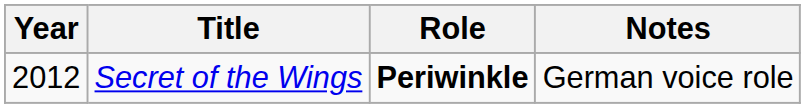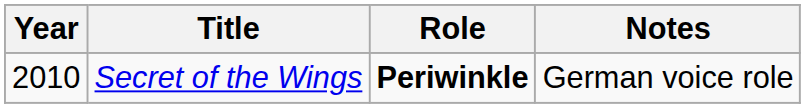 <table class="wikitable sortable">
 <tr>
 <th>Year</th>
 <th>Title</th>
 <th>Role</th>
 <th>Notes</th>
 </tr>
 <tr>
-<td>2012</td>
+<td>2010</td>
 <td><em><a href='#'>Secret of the Wings</a></em></td>
 <td><strong>Periwinkle</strong></td>
 <td>German voice role</td>
 </tr>
 </table>
